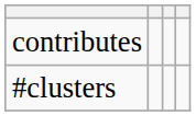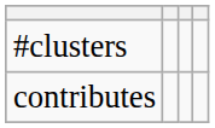 <table class="wikitable">
 <tr>
 <th></th>
 <th></th>
 <th></th>
 <th></th>
 </tr>
 <tr>
+<td>#clusters</td>
+<td></td>
+<td></td>
+<td></td>
+</tr>
+<tr>
 <td>contributes</td>
 <td></td>
 <td></td>
 <td></td>
 </tr>
-<tr>
-<td>#clusters</td>
-<td></td>
-<td></td>
-<td></td>
-</tr>
 </table>
